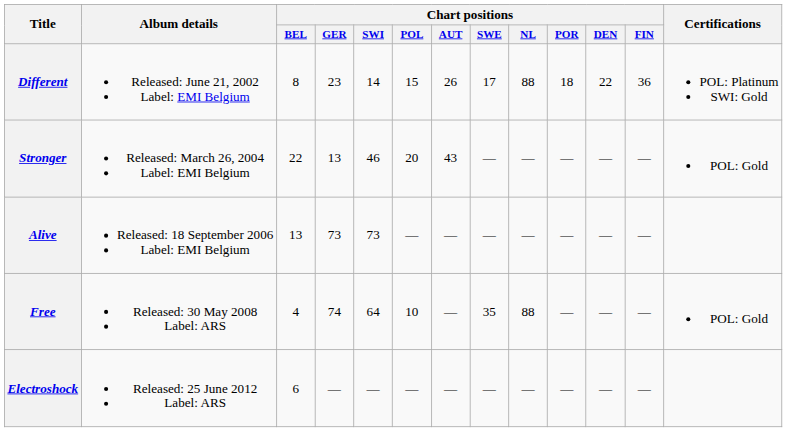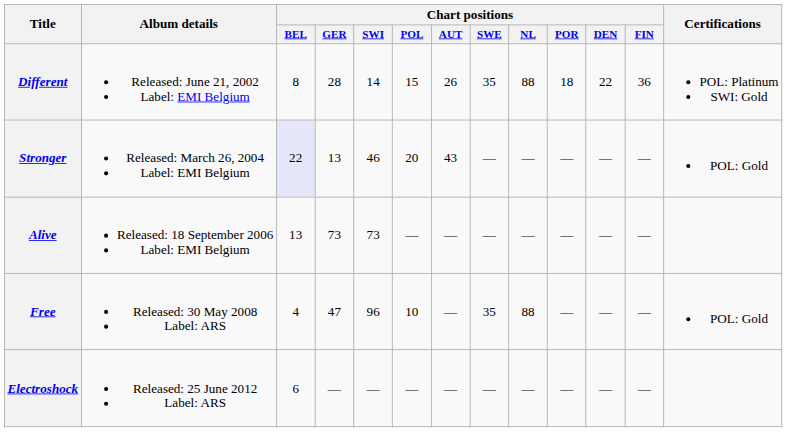 <table class="wikitable plainrowheaders" style="text-align:center;">
 <tr>
 <th scope="col" rowspan="2">Title</th>
 <th scope="col" rowspan="2">Album details</th>
 <th scope="col" colspan="10">Chart positions</th>
 <th scope="col" rowspan="2">Certifications</th>
 </tr>
 <tr>
 <th scope="col" style="width:3em;font-size:85%;"><a href='#'>BEL</a><br></th>
 <th scope="col" style="width:3em;font-size:85%;"><a href='#'>GER</a><br></th>
 <th scope="col" style="width:3em;font-size:85%;"><a href='#'>SWI</a><br></th>
 <th scope="col" style="width:3em;font-size:85%;"><a href='#'>POL</a><br></th>
 <th scope="col" style="width:3em;font-size:85%;"><a href='#'>AUT</a><br></th>
 <th scope="col" style="width:3em;font-size:85%;"><a href='#'>SWE</a><br></th>
 <th scope="col" style="width:3em;font-size:85%;"><a href='#'>NL</a><br></th>
 <th scope="col" style="width:3em;font-size:85%;"><a href='#'>POR</a><br></th>
 <th scope="col" style="width:3em;font-size:85%;"><a href='#'>DEN</a><br></th>
 <th scope="col" style="width:3em;font-size:85%;"><a href='#'>FIN</a><br></th>
 </tr>
 <tr>
 <th scope="row"><em><a href='#'>Different</a></em></th>
 <td><br><ul><li>Released: June 21, 2002</li><li>Label: <a href='#'>EMI Belgium</a></li></ul></td>
 <td>8</td>
-<td>23</td>
+<td>28</td>
 <td>14</td>
 <td>15</td>
 <td>26</td>
-<td>17</td>
+<td>35</td>
 <td>88</td>
 <td>18</td>
 <td>22</td>
 <td>36</td>
 <td><br><ul><li>POL: Platinum</li><li>SWI: Gold</li></ul></td>
 </tr>
 <tr>
 <th scope="row"><em><a href='#'>Stronger</a></em></th>
 <td><br><ul><li>Released: March 26, 2004</li><li>Label: EMI Belgium</li></ul></td>
-<td>22</td>
+<td style="background: lavender;">22</td>
 <td>13</td>
 <td>46</td>
 <td>20</td>
 <td>43</td>
 <td>—</td>
 <td>—</td>
 <td>—</td>
 <td>—</td>
 <td>—</td>
 <td><br><ul><li>POL: Gold</li></ul></td>
 </tr>
 <tr>
 <th scope="row"><em><a href='#'>Alive</a></em></th>
 <td><br><ul><li>Released: 18 September 2006</li><li>Label: EMI Belgium</li></ul></td>
 <td>13</td>
 <td>73</td>
 <td>73</td>
 <td>—</td>
 <td>—</td>
 <td>—</td>
 <td>—</td>
 <td>—</td>
 <td>—</td>
 <td>—</td>
 <td></td>
 </tr>
 <tr>
 <th scope="row"><em><a href='#'>Free</a></em></th>
 <td><br><ul><li>Released: 30 May 2008</li><li>Label: ARS</li></ul></td>
 <td>4</td>
-<td>74</td>
-<td>64</td>
+<td>47</td>
+<td>96</td>
 <td>10</td>
 <td>—</td>
 <td>35</td>
 <td>88</td>
 <td>—</td>
 <td>—</td>
 <td>—</td>
 <td><br><ul><li>POL: Gold</li></ul></td>
 </tr>
 <tr>
 <th scope="row"><em><a href='#'>Electroshock</a></em></th>
 <td><br><ul><li>Released: 25 June 2012</li><li>Label: ARS</li></ul></td>
 <td>6</td>
 <td>—</td>
 <td>—</td>
 <td>—</td>
 <td>—</td>
 <td>—</td>
 <td>—</td>
 <td>—</td>
 <td>—</td>
 <td>—</td>
 <td></td>
 </tr>
 </table>
